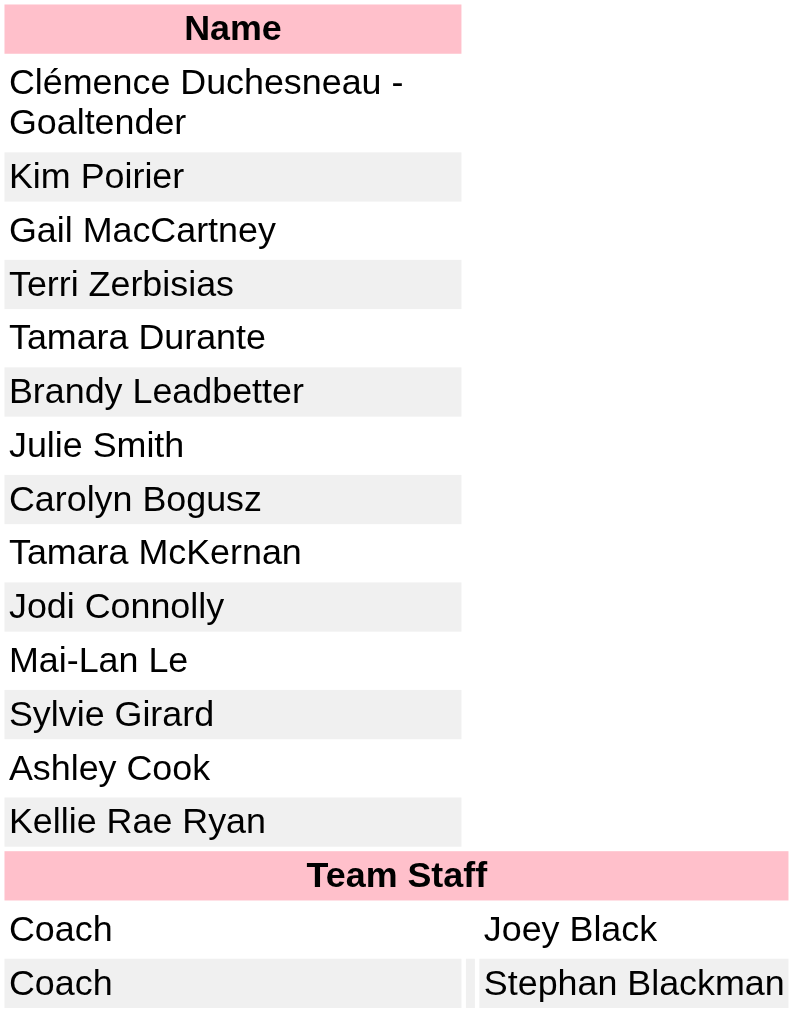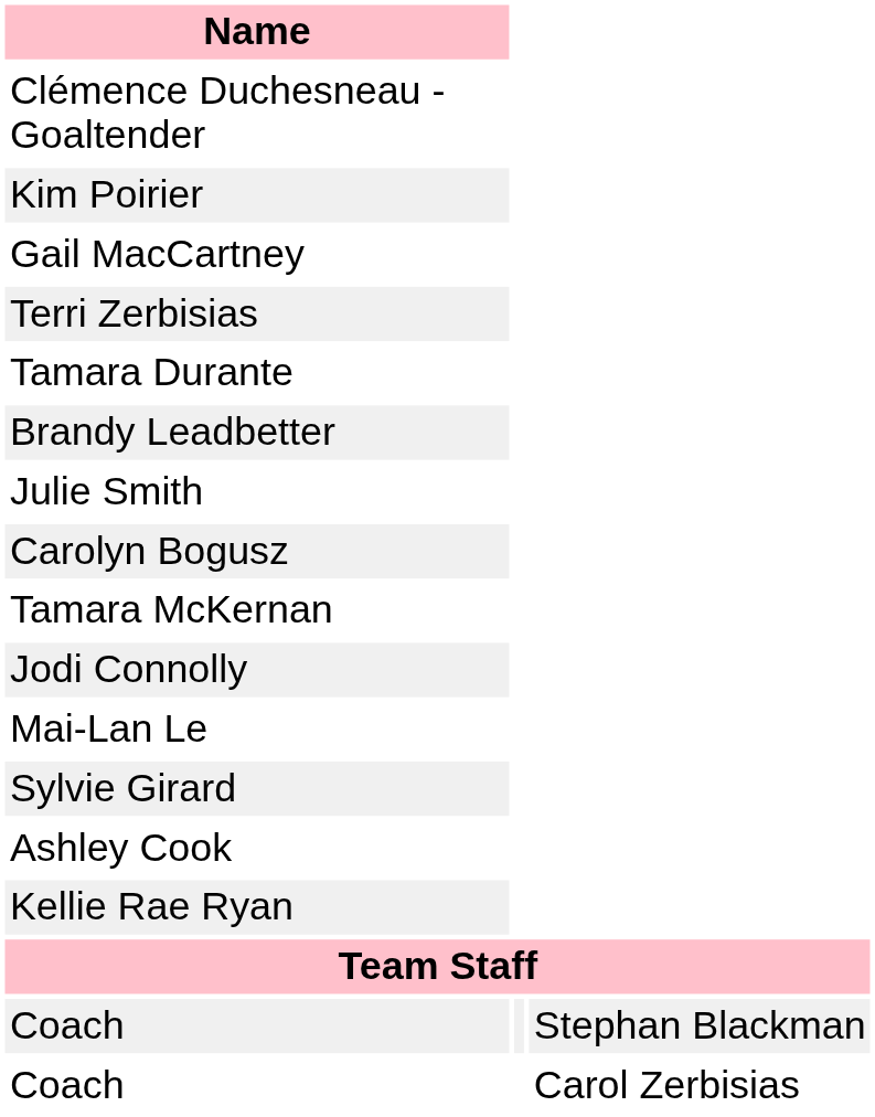 <table border="0" cellspacing="2" cellpadding="2">
 <tr bgcolor=pink>
 <th width=200>Name</th>
 </tr>
 <tr>
 <td>Clémence Duchesneau - Goaltender</td>
 </tr>
 <tr bgcolor="#f0f0f0">
 <td>Kim Poirier</td>
 </tr>
 <tr>
 <td>Gail MacCartney</td>
 </tr>
 <tr bgcolor="#f0f0f0">
 <td>Terri Zerbisias</td>
 </tr>
 <tr>
 <td>Tamara Durante</td>
 </tr>
 <tr bgcolor="#f0f0f0">
 <td>Brandy Leadbetter</td>
 </tr>
 <tr>
 <td>Julie Smith</td>
 </tr>
 <tr bgcolor="#f0f0f0">
 <td>Carolyn Bogusz</td>
 </tr>
 <tr>
 <td>Tamara McKernan</td>
 </tr>
 <tr bgcolor="#f0f0f0">
 <td>Jodi Connolly</td>
 </tr>
 <tr>
 <td>Mai-Lan Le</td>
 </tr>
 <tr bgcolor="#f0f0f0">
 <td>Sylvie Girard</td>
 </tr>
 <tr>
 <td>Ashley Cook</td>
 </tr>
 <tr bgcolor="#f0f0f0">
 <td>Kellie Rae Ryan</td>
 </tr>
 <tr>
 <th style=background:pink colspan=3>Team Staff</th>
 </tr>
-<tr>
-<td>Coach</td>
-<td align=center></td>
-<td>Joey Black</td>
-</tr>
 <tr bgcolor="#f0f0f0">
 <td>Coach</td>
 <td align=center></td>
 <td>Stephan Blackman</td>
 </tr>
+<tr>
+<td>Coach</td>
+<td align=center></td>
+<td>Carol Zerbisias</td>
+</tr>
 </table>
